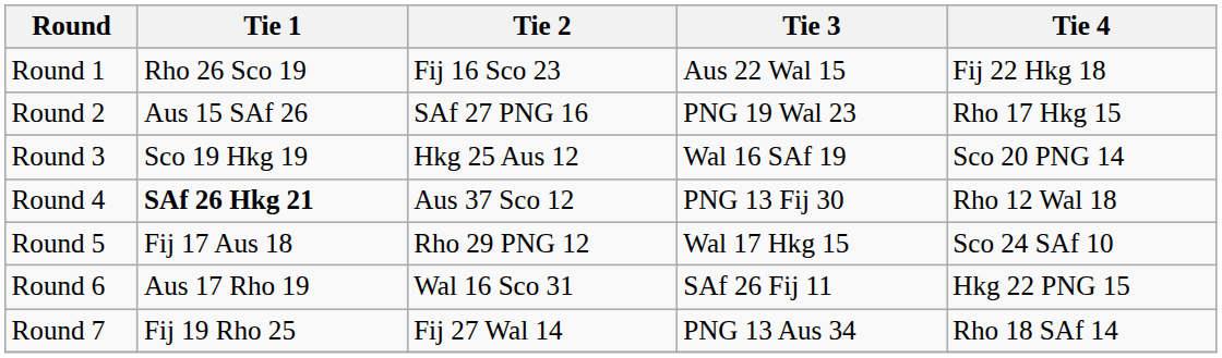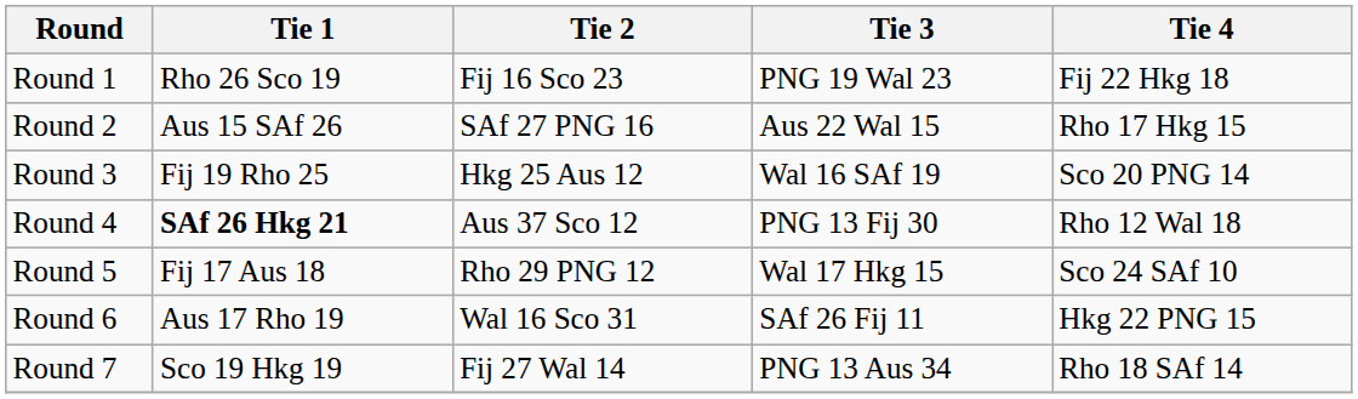 <table class="wikitable" style="font-size: 100%">
 <tr>
 <th width=70>Round</th>
 <th width=150>Tie 1</th>
 <th width=150>Tie 2</th>
 <th width=150>Tie 3</th>
 <th width=150>Tie 4</th>
 </tr>
 <tr>
 <td>Round 1</td>
 <td>Rho 26 Sco 19</td>
 <td>Fij 16 Sco 23</td>
-<td>Aus 22 Wal 15</td>
+<td>PNG 19 Wal 23</td>
 <td>Fij 22 Hkg 18</td>
 </tr>
 <tr>
 <td>Round 2</td>
 <td>Aus 15 SAf 26</td>
 <td>SAf 27 PNG 16</td>
-<td>PNG 19 Wal 23</td>
+<td>Aus 22 Wal 15</td>
 <td>Rho 17 Hkg 15</td>
 </tr>
 <tr>
 <td>Round 3</td>
-<td>Sco 19 Hkg 19</td>
+<td>Fij 19 Rho 25</td>
 <td>Hkg 25 Aus 12</td>
 <td>Wal 16 SAf 19</td>
 <td>Sco 20 PNG 14</td>
 </tr>
 <tr>
 <td>Round 4</td>
 <td><strong>SAf 26 Hkg 21</strong></td>
 <td>Aus 37 Sco 12</td>
 <td>PNG 13 Fij 30</td>
 <td>Rho 12 Wal 18</td>
 </tr>
 <tr>
 <td>Round 5</td>
 <td>Fij 17 Aus 18</td>
 <td>Rho 29 PNG 12</td>
 <td>Wal 17 Hkg 15</td>
 <td>Sco 24 SAf 10</td>
 </tr>
 <tr>
 <td>Round 6</td>
 <td>Aus 17 Rho 19</td>
 <td>Wal 16 Sco 31</td>
 <td>SAf 26 Fij 11</td>
 <td>Hkg 22 PNG 15</td>
 </tr>
 <tr>
 <td>Round 7</td>
-<td>Fij 19 Rho 25</td>
+<td>Sco 19 Hkg 19</td>
 <td>Fij 27 Wal 14</td>
 <td>PNG 13 Aus 34</td>
 <td>Rho 18 SAf 14</td>
 </tr>
 <tr>
 </tr>
 </table>
